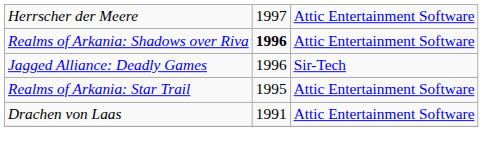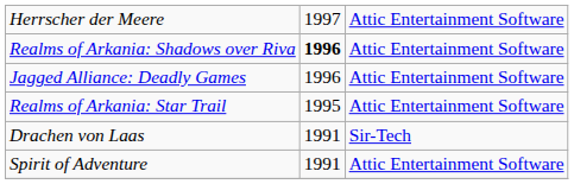 <table class="wikitable">
 <tr>
 <td><em>Herrscher der Meere</em></td>
 <td>1997</td>
 <td><a href='#'>Attic Entertainment Software</a></td>
 </tr>
 <tr>
 <td><em><a href='#'>Realms of Arkania: Shadows over Riva</a></em></td>
 <td><strong>1996</strong></td>
 <td><a href='#'>Attic Entertainment Software</a></td>
 </tr>
 <tr>
 <td><em><a href='#'>Jagged Alliance: Deadly Games</a></em></td>
 <td>1996</td>
-<td><a href='#'>Sir-Tech</a></td>
+<td><a href='#'>Attic Entertainment Software</a></td>
 </tr>
 <tr>
 <td><em><a href='#'>Realms of Arkania: Star Trail</a></em></td>
 <td>1995</td>
 <td><a href='#'>Attic Entertainment Software</a></td>
 </tr>
 <tr>
 <td><em>Drachen von Laas</em></td>
 <td>1991</td>
+<td><a href='#'>Sir-Tech</a></td>
+</tr>
+<tr>
+<td><em>Spirit of Adventure</em></td>
+<td>1991</td>
 <td><a href='#'>Attic Entertainment Software</a></td>
 </tr>
 <tr>
 </tr>
 </table>
